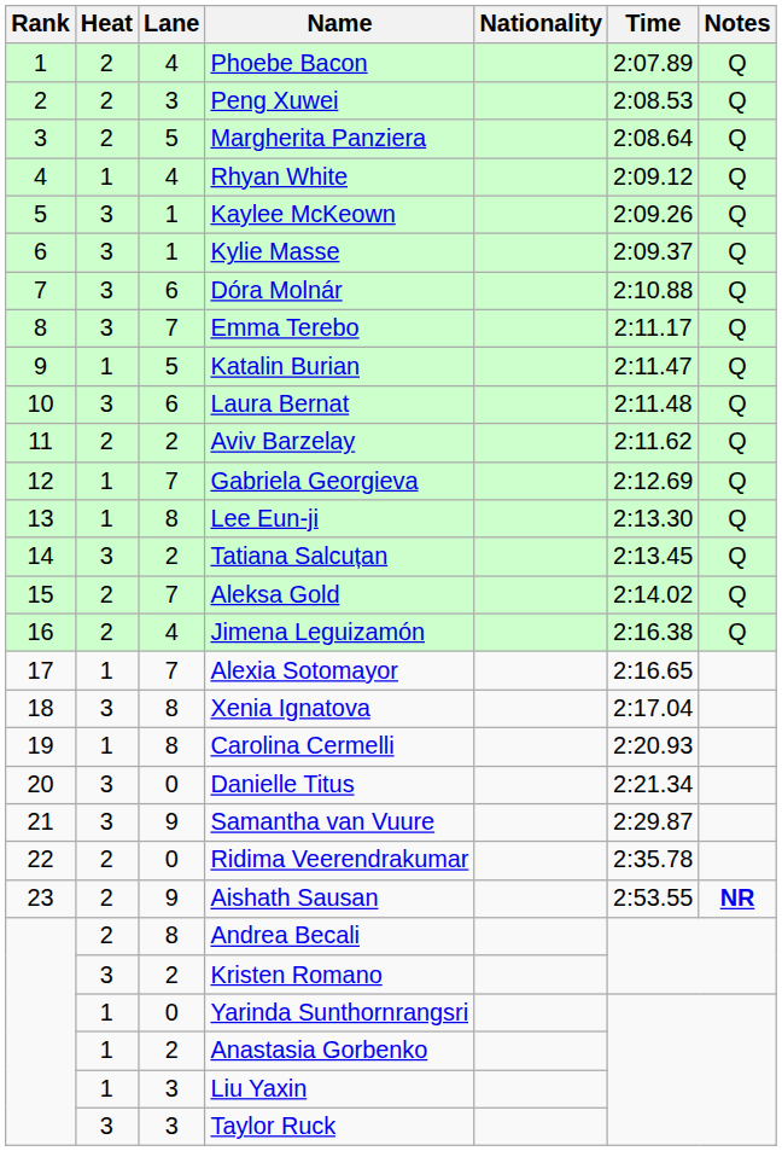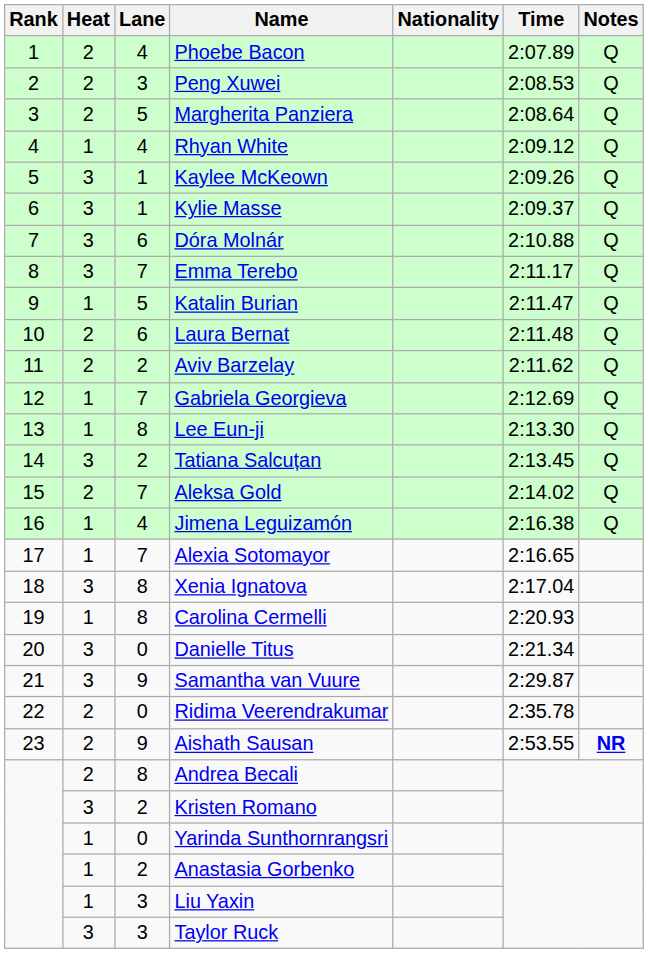 <table class="wikitable sortable" style="text-align:center">
 <tr>
 <th>Rank</th>
 <th>Heat</th>
 <th>Lane</th>
 <th>Name</th>
 <th>Nationality</th>
 <th>Time</th>
 <th>Notes</th>
 </tr>
 <tr bgcolor=ccffcc>
 <td>1</td>
 <td>2</td>
 <td>4</td>
 <td align=left><a href='#'>Phoebe Bacon</a></td>
 <td align=left></td>
 <td>2:07.89</td>
 <td>Q</td>
 </tr>
 <tr bgcolor=ccffcc>
 <td>2</td>
 <td>2</td>
 <td>3</td>
 <td align=left><a href='#'>Peng Xuwei</a></td>
 <td align=left></td>
 <td>2:08.53</td>
 <td>Q</td>
 </tr>
 <tr bgcolor=ccffcc>
 <td>3</td>
 <td>2</td>
 <td>5</td>
 <td align=left><a href='#'>Margherita Panziera</a></td>
 <td align=left></td>
 <td>2:08.64</td>
 <td>Q</td>
 </tr>
 <tr bgcolor=ccffcc>
 <td>4</td>
 <td>1</td>
 <td>4</td>
 <td align=left><a href='#'>Rhyan White</a></td>
 <td align=left></td>
 <td>2:09.12</td>
 <td>Q</td>
 </tr>
 <tr bgcolor=ccffcc>
 <td>5</td>
 <td>3</td>
 <td>1</td>
 <td align=left><a href='#'>Kaylee McKeown</a></td>
 <td align=left></td>
 <td>2:09.26</td>
 <td>Q</td>
 </tr>
 <tr bgcolor=ccffcc>
 <td>6</td>
 <td>3</td>
 <td>1</td>
 <td align=left><a href='#'>Kylie Masse</a></td>
 <td align=left></td>
 <td>2:09.37</td>
 <td>Q</td>
 </tr>
 <tr bgcolor=ccffcc>
 <td>7</td>
 <td>3</td>
 <td>6</td>
 <td align=left><a href='#'>Dóra Molnár</a></td>
 <td align=left></td>
 <td>2:10.88</td>
 <td>Q</td>
 </tr>
 <tr bgcolor=ccffcc>
 <td>8</td>
 <td>3</td>
 <td>7</td>
 <td align=left><a href='#'>Emma Terebo</a></td>
 <td align=left></td>
 <td>2:11.17</td>
 <td>Q</td>
 </tr>
 <tr bgcolor=ccffcc>
 <td>9</td>
 <td>1</td>
 <td>5</td>
 <td align=left><a href='#'>Katalin Burian</a></td>
 <td align=left></td>
 <td>2:11.47</td>
 <td>Q</td>
 </tr>
 <tr bgcolor=ccffcc>
 <td>10</td>
-<td>3</td>
+<td>2</td>
 <td>6</td>
 <td align=left><a href='#'>Laura Bernat</a></td>
 <td align=left></td>
 <td>2:11.48</td>
 <td>Q</td>
 </tr>
 <tr bgcolor=ccffcc>
 <td>11</td>
 <td>2</td>
 <td>2</td>
 <td align=left><a href='#'>Aviv Barzelay</a></td>
 <td align=left></td>
 <td>2:11.62</td>
 <td>Q</td>
 </tr>
 <tr bgcolor=ccffcc>
 <td>12</td>
 <td>1</td>
 <td>7</td>
 <td align=left><a href='#'>Gabriela Georgieva</a></td>
 <td align=left></td>
 <td>2:12.69</td>
 <td>Q</td>
 </tr>
 <tr bgcolor=ccffcc>
 <td>13</td>
 <td>1</td>
 <td>8</td>
 <td align=left><a href='#'>Lee Eun-ji</a></td>
 <td align=left></td>
 <td>2:13.30</td>
 <td>Q</td>
 </tr>
 <tr bgcolor=ccffcc>
 <td>14</td>
 <td>3</td>
 <td>2</td>
 <td align=left><a href='#'>Tatiana Salcuțan</a></td>
 <td align=left></td>
 <td>2:13.45</td>
 <td>Q</td>
 </tr>
 <tr bgcolor=ccffcc>
 <td>15</td>
 <td>2</td>
 <td>7</td>
 <td align=left><a href='#'>Aleksa Gold</a></td>
 <td align=left></td>
 <td>2:14.02</td>
 <td>Q</td>
 </tr>
 <tr bgcolor=ccffcc>
 <td>16</td>
-<td>2</td>
+<td>1</td>
 <td>4</td>
 <td align=left><a href='#'>Jimena Leguizamón</a></td>
 <td align=left></td>
 <td>2:16.38</td>
 <td>Q</td>
 </tr>
 <tr>
 <td>17</td>
 <td>1</td>
 <td>7</td>
 <td align=left><a href='#'>Alexia Sotomayor</a></td>
 <td align=left></td>
 <td>2:16.65</td>
 <td></td>
 </tr>
 <tr>
 <td>18</td>
 <td>3</td>
 <td>8</td>
 <td align=left><a href='#'>Xenia Ignatova</a></td>
 <td align=left></td>
 <td>2:17.04</td>
 <td></td>
 </tr>
 <tr>
 <td>19</td>
 <td>1</td>
 <td>8</td>
 <td align=left><a href='#'>Carolina Cermelli</a></td>
 <td align=left></td>
 <td>2:20.93</td>
 <td></td>
 </tr>
 <tr>
 <td>20</td>
 <td>3</td>
 <td>0</td>
 <td align=left><a href='#'>Danielle Titus</a></td>
 <td align=left></td>
 <td>2:21.34</td>
 <td></td>
 </tr>
 <tr>
 <td>21</td>
 <td>3</td>
 <td>9</td>
 <td align=left><a href='#'>Samantha van Vuure</a></td>
 <td align=left></td>
 <td>2:29.87</td>
 <td></td>
 </tr>
 <tr>
 <td>22</td>
 <td>2</td>
 <td>0</td>
 <td align=left><a href='#'>Ridima Veerendrakumar</a></td>
 <td align=left></td>
 <td>2:35.78</td>
 <td></td>
 </tr>
 <tr>
 <td>23</td>
 <td>2</td>
 <td>9</td>
 <td align=left><a href='#'>Aishath Sausan</a></td>
 <td align=left></td>
 <td>2:53.55</td>
 <td><strong><a href='#'>NR</a></strong></td>
 </tr>
 <tr>
 <td rowspan=6></td>
 <td>2</td>
 <td>8</td>
 <td align=left><a href='#'>Andrea Becali</a></td>
 <td align=left></td>
 <td colspan=2 rowspan=2></td>
 </tr>
 <tr>
 <td>3</td>
 <td>2</td>
 <td align=left><a href='#'>Kristen Romano</a></td>
 <td align=left></td>
 </tr>
 <tr>
 <td>1</td>
 <td>0</td>
 <td align=left><a href='#'>Yarinda Sunthornrangsri</a></td>
 <td align=left></td>
 <td colspan="2" rowspan="4"></td>
 </tr>
 <tr>
 <td>1</td>
 <td>2</td>
 <td align=left><a href='#'>Anastasia Gorbenko</a></td>
 <td align=left></td>
 </tr>
 <tr>
 <td>1</td>
 <td>3</td>
 <td align=left><a href='#'>Liu Yaxin</a></td>
 <td align=left></td>
 </tr>
 <tr>
 <td>3</td>
 <td>3</td>
 <td align=left><a href='#'>Taylor Ruck</a></td>
 <td align=left></td>
 </tr>
 </table>
